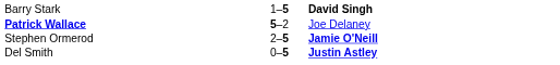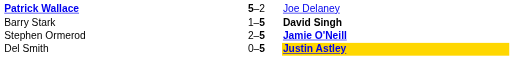 <table width="50%" cellspacing="1">
 <tr>
 <th width=45%></th>
 <th width=10%></th>
 <th width=45%></th>
 </tr>
 <tr>
+<td> <strong><a href='#'>Patrick Wallace</a></strong></td>
+<td align="center"><strong>5</strong>–2</td>
+<td> <a href='#'>Joe Delaney</a></td>
+</tr>
+<tr>
 <td> Barry Stark</td>
 <td align="center">1–<strong>5</strong></td>
 <td> <strong>David Singh</strong></td>
-</tr>
-<tr>
-<td> <strong><a href='#'>Patrick Wallace</a></strong></td>
-<td align="center"><strong>5</strong>–2</td>
-<td> <a href='#'>Joe Delaney</a></td>
 </tr>
 <tr>
 <td> Stephen Ormerod</td>
 <td align="center">2–<strong>5</strong></td>
 <td> <strong><a href='#'>Jamie O'Neill</a></strong></td>
 </tr>
 <tr>
 <td> Del Smith</td>
 <td align="center">0–<strong>5</strong></td>
-<td> <strong><a href='#'>Justin Astley</a></strong></td>
+<td style="background: gold;"> <strong><a href='#'>Justin Astley</a></strong></td>
 </tr>
 </table>
